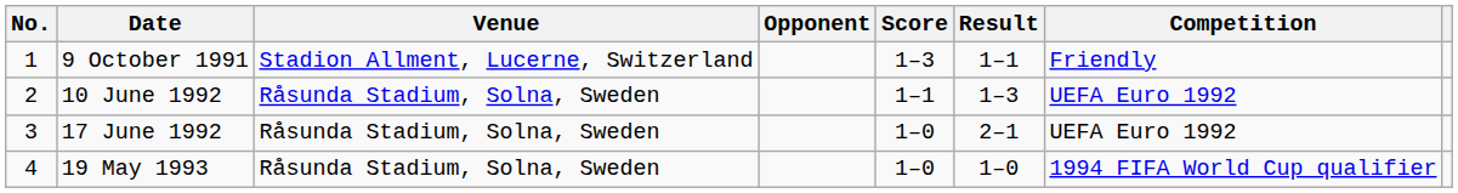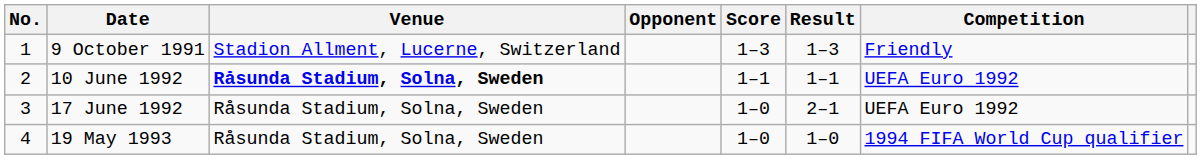 <table class="wikitable sortable">
 <tr>
 <th scope="col">No.</th>
 <th scope="col">Date</th>
 <th scope="col">Venue</th>
 <th scope="col">Opponent</th>
 <th scope="col">Score</th>
 <th scope="col">Result</th>
 <th scope="col">Competition</th>
 <th scope="col" class="unsortable"></th>
 </tr>
 <tr>
 <td align="center">1</td>
 <td>9 October 1991</td>
 <td><a href='#'>Stadion Allment</a>, <a href='#'>Lucerne</a>, Switzerland</td>
 <td></td>
 <td align="center">1–3</td>
-<td align="center">1–1</td>
+<td align="center">1–3</td>
 <td><a href='#'>Friendly</a></td>
 <td></td>
 </tr>
 <tr>
 <td align="center">2</td>
 <td>10 June 1992</td>
-<td><a href='#'>Råsunda Stadium</a>, <a href='#'>Solna</a>, Sweden</td>
+<td><strong><a href='#'>Råsunda Stadium</a>, <a href='#'>Solna</a>, Sweden</strong></td>
 <td></td>
 <td align="center">1–1</td>
-<td align="center">1–3</td>
+<td align="center">1–1</td>
 <td><a href='#'>UEFA Euro 1992</a></td>
 <td></td>
 </tr>
 <tr>
 <td align="center">3</td>
 <td>17 June 1992</td>
 <td>Råsunda Stadium, Solna, Sweden</td>
 <td></td>
 <td align="center">1–0</td>
 <td style="text-align:center">2–1</td>
 <td>UEFA Euro 1992</td>
 <td></td>
 </tr>
 <tr>
 <td align="center">4</td>
 <td>19 May 1993</td>
 <td>Råsunda Stadium, Solna, Sweden</td>
 <td></td>
 <td align="center">1–0</td>
 <td align="center">1–0</td>
 <td><a href='#'>1994 FIFA World Cup qualifier</a></td>
 <td></td>
 </tr>
 </table>
